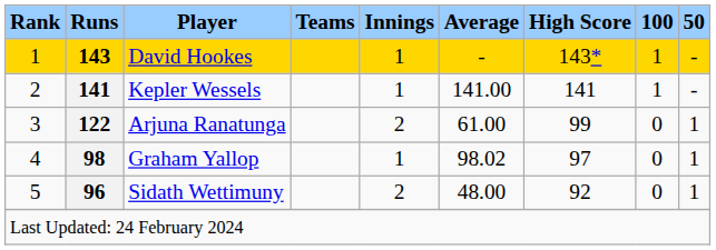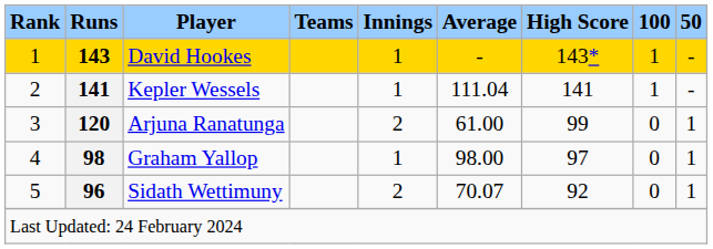 <table class="wikitable plainrowheaders sortable">
 <tr>
 <th scope="col" style="background:#9cf;">Rank</th>
 <th scope="col" style="background:#9cf;">Runs</th>
 <th scope="col" style="background:#9cf;">Player</th>
 <th scope="col" style="background:#9cf;">Teams</th>
 <th scope="col" style="background:#9cf;">Innings</th>
 <th scope="col" style="background:#9cf;">Average</th>
 <th scope="col" style="background:#9cf;">High Score</th>
 <th scope="col" style="background:#9cf;">100</th>
 <th scope="col" style="background:#9cf;">50</th>
 </tr>
 <tr>
 <td style="text-align:center; background:gold;">1</td>
 <th scope="row" style="text-align:center; background:gold;"><strong>143</strong></th>
 <td style="background:gold;"><a href='#'>David Hookes</a></td>
 <td style="text-align:center; background:gold;"></td>
 <td style="text-align:center; background:gold;">1</td>
 <td style="text-align:center; background:gold;">-</td>
 <td style="text-align:center; background:gold;">143<a href='#'>*</a></td>
 <td style="text-align:center; background:gold;">1</td>
 <td style="text-align:center; background:gold;">-</td>
 </tr>
 <tr>
 <td align="center">2</td>
 <th scope="row" style="text-align:center;"><strong>141</strong></th>
 <td><a href='#'>Kepler Wessels</a></td>
 <td align="center"></td>
 <td align="center">1</td>
-<td align="center">141.00</td>
+<td align="center">111.04</td>
 <td align="center">141</td>
 <td align="center">1</td>
 <td align="center">-</td>
 </tr>
 <tr>
 <td align="center">3</td>
-<th scope="row" style="text-align:center;"><strong>122</strong></th>
+<th scope="row" style="text-align:center;"><strong>120</strong></th>
 <td><a href='#'>Arjuna Ranatunga</a></td>
 <td align="center"></td>
 <td align="center">2</td>
 <td align="center">61.00</td>
 <td align="center">99</td>
 <td align="center">0</td>
 <td align="center">1</td>
 </tr>
 <tr>
 <td align="center">4</td>
 <th scope="row" style="text-align:center;"><strong>98</strong></th>
 <td><a href='#'>Graham Yallop</a></td>
 <td align="center"></td>
 <td align="center">1</td>
-<td align="center">98.02</td>
+<td align="center">98.00</td>
 <td align="center">97</td>
 <td align="center">0</td>
 <td align="center">1</td>
 </tr>
 <tr>
 <td align="center">5</td>
 <th>96</th>
 <td><a href='#'>Sidath Wettimuny</a></td>
 <td align="center"></td>
 <td align="center">2</td>
-<td align="center">48.00</td>
+<td align="center">70.07</td>
 <td align="center">92</td>
 <td align="center">0</td>
 <td align="center">1</td>
 </tr>
 <tr>
 </tr>
 <tr class="sortbottom">
 <td colspan="9"><small>Last Updated: 24 February 2024</small></td>
 </tr>
 </table>
